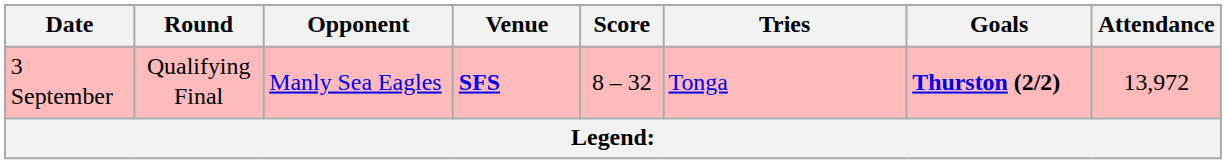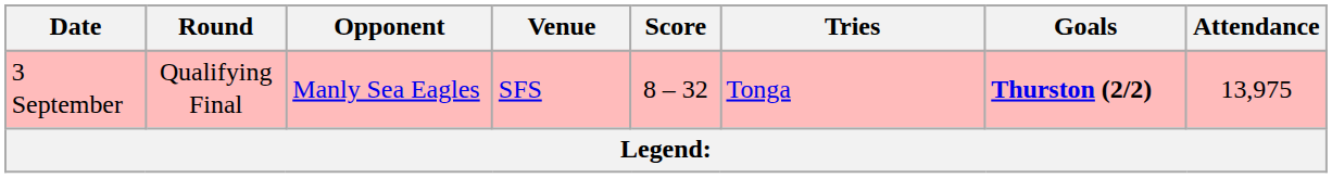 <table class="wikitable" style="font-size:75%;">
 <tr>
 <th style="width:75px;">Date</th>
 <th style="width:75px;">Round</th>
 <th style="width:170px;">Opponent</th>
 <th style="width:115px;">Venue</th>
 <th style="width:50px;">Score</th>
 <th style="width:300px;">Tries</th>
 <th style="width:170px;">Goals</th>
 <th style="width:60px;">Attendance</th>
 </tr>
 <tr style="background:#fbb;">
 <td>3 September</td>
 <td style="text-align:center;">Qualifying Final</td>
 <td> <a href='#'>Manly Sea Eagles</a></td>
-<td><strong><a href='#'>SFS</a></strong></td>
+<td><a href='#'>SFS</a></td>
 <td style="text-align:center;">8 – 32</td>
 <td><a href='#'>Tonga</a></td>
 <td><strong><a href='#'>Thurston</a> (2/2)</strong></td>
-<td style="text-align:center;">13,972</td>
+<td style="text-align:center;">13,975</td>
 </tr>
 <tr>
 <th colspan="11"><strong>Legend</strong>:    </th>
 </tr>
 </table>
